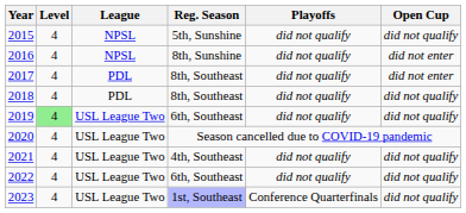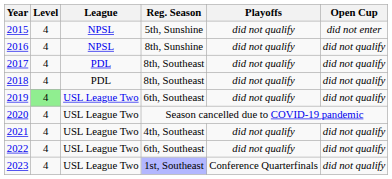 <table class="wikitable" style="text-align: center;">
 <tr>
 <th>Year</th>
 <th>Level</th>
 <th>League</th>
 <th>Reg. Season</th>
 <th>Playoffs</th>
 <th>Open Cup</th>
 </tr>
 <tr>
 <td><a href='#'>2015</a></td>
 <td>4</td>
 <td><a href='#'>NPSL</a></td>
 <td>5th, Sunshine</td>
 <td><em>did not qualify</em></td>
-<td><em>did not qualify</em></td>
+<td><em>did not enter</em></td>
 </tr>
 <tr>
 <td><a href='#'>2016</a></td>
 <td>4</td>
 <td><a href='#'>NPSL</a></td>
 <td>8th, Sunshine</td>
 <td><em>did not qualify</em></td>
-<td><em>did not enter</em></td>
+<td><em>did not qualify</em></td>
 </tr>
 <tr>
 <td><a href='#'>2017</a></td>
 <td>4</td>
 <td><a href='#'>PDL</a></td>
 <td>8th, Southeast</td>
 <td><em>did not qualify</em></td>
-<td><em>did not enter</em></td>
+<td><em>did not qualify</em></td>
 </tr>
 <tr>
 <td><a href='#'>2018</a></td>
 <td>4</td>
 <td>PDL</td>
 <td>8th, Southeast</td>
 <td><em>did not qualify</em></td>
 <td><em>did not qualify</em></td>
 </tr>
 <tr>
 <td><a href='#'>2019</a></td>
 <td style="background: lightgreen;">4</td>
 <td><a href='#'>USL League Two</a></td>
 <td>6th, Southeast</td>
 <td><em>did not qualify</em></td>
 <td><em>did not qualify</em></td>
 </tr>
 <tr>
 <td><a href='#'>2020</a></td>
 <td>4</td>
 <td>USL League Two</td>
 <td colspan=3>Season cancelled due to <a href='#'>COVID-19 pandemic</a></td>
 </tr>
 <tr>
 <td><a href='#'>2021</a></td>
 <td>4</td>
 <td>USL League Two</td>
 <td>4th, Southeast</td>
 <td><em>did not qualify</em></td>
 <td><em>did not qualify</em></td>
 </tr>
 <tr>
 <td><a href='#'>2022</a></td>
 <td>4</td>
 <td>USL League Two</td>
 <td>6th, Southeast</td>
 <td><em>did not qualify</em></td>
 <td><em>did not qualify</em></td>
 </tr>
 <tr>
 <td><a href='#'>2023</a></td>
 <td>4</td>
 <td>USL League Two</td>
 <td bgcolor="B3B7FF">1st, Southeast</td>
 <td>Conference Quarterfinals</td>
 <td><em>did not qualify</em></td>
 </tr>
 </table>
